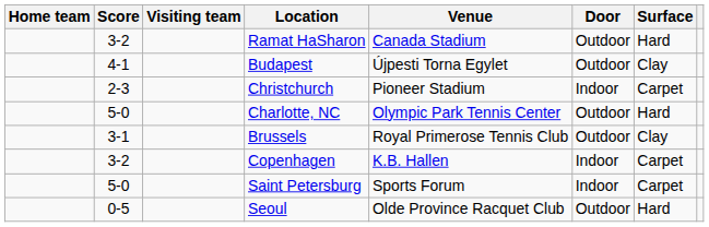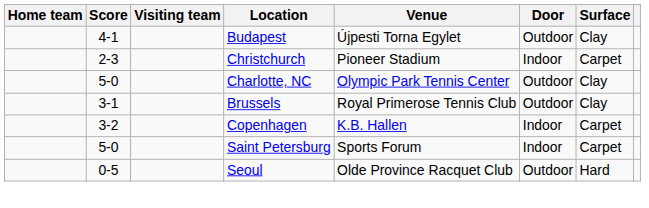 <table class="wikitable" style="border:1px solid #aaa;">
 <tr>
 <th>Home team</th>
 <th>Score</th>
 <th>Visiting team</th>
 <th>Location</th>
 <th>Venue</th>
 <th>Door</th>
 <th>Surface</th>
 <th></th>
-</tr>
-<tr>
-<td><strong></strong></td>
-<td style="text-align:center;">3-2</td>
-<td></td>
-<td><a href='#'>Ramat HaSharon</a></td>
-<td><a href='#'>Canada Stadium</a></td>
-<td>Outdoor</td>
-<td>Hard</td>
-<td></td>
 </tr>
 <tr>
 <td><strong></strong></td>
 <td style="text-align:center;">4-1</td>
 <td></td>
 <td><a href='#'>Budapest</a></td>
 <td>Újpesti Torna Egylet</td>
 <td>Outdoor</td>
 <td>Clay</td>
 <td></td>
 </tr>
 <tr>
 <td></td>
 <td style="text-align:center;">2-3</td>
 <td><strong></strong></td>
 <td><a href='#'>Christchurch</a></td>
 <td>Pioneer Stadium</td>
 <td>Indoor</td>
 <td>Carpet</td>
 <td></td>
 </tr>
 <tr>
 <td><strong></strong></td>
 <td style="text-align:center;">5-0</td>
 <td></td>
 <td><a href='#'>Charlotte, NC</a></td>
 <td><a href='#'>Olympic Park Tennis Center</a></td>
 <td>Outdoor</td>
-<td>Hard</td>
+<td>Clay</td>
 <td></td>
 </tr>
 <tr>
 <td><strong></strong></td>
 <td style="text-align:center;">3-1</td>
 <td></td>
 <td><a href='#'>Brussels</a></td>
 <td>Royal Primerose Tennis Club</td>
 <td>Outdoor</td>
 <td>Clay</td>
 <td></td>
 </tr>
 <tr>
 <td><strong></strong></td>
 <td style="text-align:center;">3-2</td>
 <td></td>
 <td><a href='#'>Copenhagen</a></td>
 <td><a href='#'>K.B. Hallen</a></td>
 <td>Indoor</td>
 <td>Carpet</td>
 <td></td>
 </tr>
 <tr>
 <td><strong></strong></td>
 <td style="text-align:center;">5-0</td>
 <td></td>
 <td><a href='#'>Saint Petersburg</a></td>
 <td>Sports Forum</td>
 <td>Indoor</td>
 <td>Carpet</td>
 <td></td>
 </tr>
 <tr>
 <td></td>
 <td style="text-align:center;">0-5</td>
 <td><strong></strong></td>
 <td><a href='#'>Seoul</a></td>
 <td>Olde Province Racquet Club</td>
 <td>Outdoor</td>
 <td>Hard</td>
 <td></td>
 </tr>
 </table>
